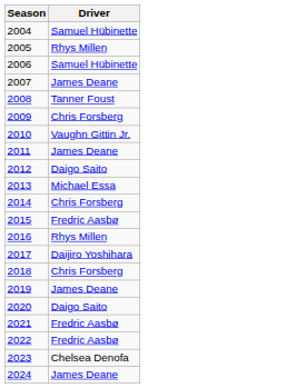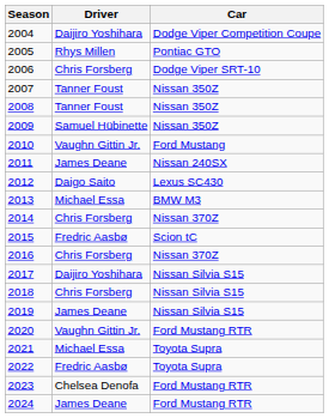 <table class="wikitable">
 <tr>
 <th>Season</th>
 <th>Driver</th>
+<th>Car</th>
 </tr>
 <tr>
 <td>2004</td>
-<td> <a href='#'>Samuel Hübinette</a></td>
+<td> <a href='#'>Daijiro Yoshihara</a></td>
+<td><a href='#'>Dodge Viper Competition Coupe</a></td>
 </tr>
 <tr>
 <td>2005</td>
 <td> <a href='#'>Rhys Millen</a></td>
+<td><a href='#'>Pontiac GTO</a></td>
 </tr>
 <tr>
 <td>2006</td>
-<td> <a href='#'>Samuel Hübinette</a></td>
+<td> <a href='#'>Chris Forsberg</a></td>
+<td><a href='#'>Dodge Viper SRT-10</a></td>
 </tr>
 <tr>
 <td>2007</td>
-<td> <a href='#'>James Deane</a></td>
+<td> <a href='#'>Tanner Foust</a></td>
+<td><a href='#'>Nissan 350Z</a></td>
 </tr>
 <tr>
 <td><a href='#'>2008</a></td>
 <td> <a href='#'>Tanner Foust</a></td>
+<td><a href='#'>Nissan 350Z</a></td>
 </tr>
 <tr>
 <td><a href='#'>2009</a></td>
-<td> <a href='#'>Chris Forsberg</a></td>
+<td> <a href='#'>Samuel Hübinette</a></td>
+<td><a href='#'>Nissan 350Z</a></td>
 </tr>
 <tr>
 <td><a href='#'>2010</a></td>
 <td> <a href='#'>Vaughn Gittin Jr.</a></td>
+<td><a href='#'>Ford Mustang</a></td>
 </tr>
 <tr>
 <td><a href='#'>2011</a></td>
 <td> <a href='#'>James Deane</a></td>
+<td><a href='#'>Nissan 240SX</a></td>
 </tr>
 <tr>
 <td><a href='#'>2012</a></td>
 <td> <a href='#'>Daigo Saito</a></td>
+<td><a href='#'>Lexus SC430</a></td>
 </tr>
 <tr>
 <td><a href='#'>2013</a></td>
 <td> <a href='#'>Michael Essa</a></td>
+<td><a href='#'>BMW M3</a></td>
 </tr>
 <tr>
 <td><a href='#'>2014</a></td>
 <td> <a href='#'>Chris Forsberg</a></td>
+<td><a href='#'>Nissan 370Z</a></td>
 </tr>
 <tr>
 <td><a href='#'>2015</a></td>
 <td> <a href='#'>Fredric Aasbø</a></td>
+<td><a href='#'>Scion tC</a></td>
 </tr>
 <tr>
 <td><a href='#'>2016</a></td>
-<td> <a href='#'>Rhys Millen</a></td>
+<td> <a href='#'>Chris Forsberg</a></td>
+<td><a href='#'>Nissan 370Z</a></td>
 </tr>
 <tr>
 <td><a href='#'>2017</a></td>
 <td> <a href='#'>Daijiro Yoshihara</a></td>
+<td><a href='#'>Nissan Silvia S15</a></td>
 </tr>
 <tr>
 <td><a href='#'>2018</a></td>
 <td> <a href='#'>Chris Forsberg</a></td>
+<td><a href='#'>Nissan Silvia S15</a></td>
 </tr>
 <tr>
 <td><a href='#'>2019</a></td>
 <td> <a href='#'>James Deane</a></td>
+<td><a href='#'>Nissan Silvia S15</a></td>
 </tr>
 <tr>
 <td><a href='#'>2020</a></td>
-<td> <a href='#'>Daigo Saito</a></td>
+<td> <a href='#'>Vaughn Gittin Jr.</a></td>
+<td><a href='#'>Ford Mustang RTR</a></td>
 </tr>
 <tr>
 <td><a href='#'>2021</a></td>
-<td> <a href='#'>Fredric Aasbø</a></td>
+<td> <a href='#'>Michael Essa</a></td>
+<td><a href='#'>Toyota Supra</a></td>
 </tr>
 <tr>
 <td><a href='#'>2022</a></td>
 <td> <a href='#'>Fredric Aasbø</a></td>
+<td><a href='#'>Toyota Supra</a></td>
 </tr>
 <tr>
 <td><a href='#'>2023</a></td>
 <td> Chelsea Denofa</td>
+<td><a href='#'>Ford Mustang RTR</a></td>
 </tr>
 <tr>
 <td><a href='#'>2024</a></td>
 <td> <a href='#'>James Deane</a></td>
+<td><a href='#'>Ford Mustang RTR</a></td>
 </tr>
 </table>
